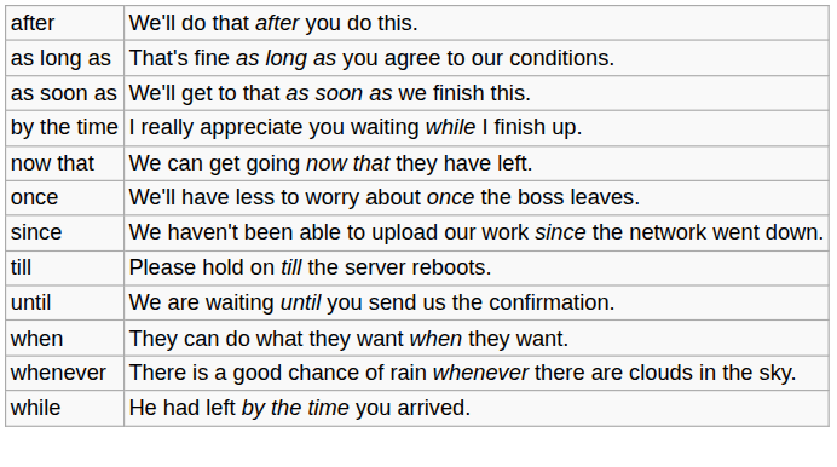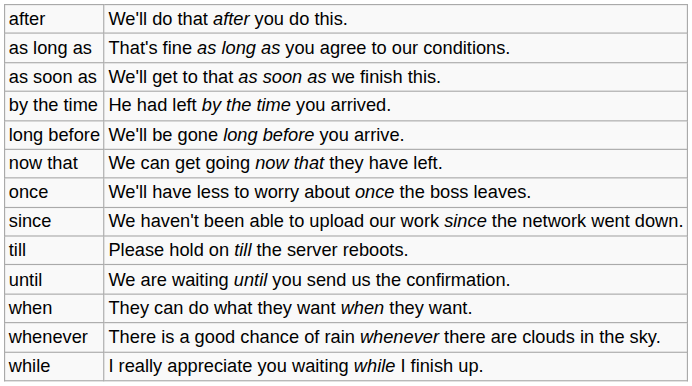 <table class="wikitable">
 <tr>
 <td>after</td>
 <td>We'll do that <em>after</em> you do this.</td>
 </tr>
 <tr>
 <td>as long as</td>
 <td>That's fine <em>as long as</em> you agree to our conditions.</td>
 </tr>
 <tr>
 <td>as soon as</td>
 <td>We'll get to that <em>as soon as</em> we finish this.</td>
 </tr>
 <tr>
 <td>by the time</td>
-<td>I really appreciate you waiting <em>while</em> I finish up.</td>
+<td>He had left <em>by the time</em> you arrived.</td>
+</tr>
+<tr>
+<td>long before</td>
+<td>We'll be gone <em>long before</em> you arrive.</td>
 </tr>
 <tr>
 <td>now that</td>
 <td>We can get going <em>now that</em> they have left.</td>
 </tr>
 <tr>
 <td>once</td>
 <td>We'll have less to worry about <em>once</em> the boss leaves.</td>
 </tr>
 <tr>
 <td>since</td>
 <td>We haven't been able to upload our work <em>since</em> the network went down.</td>
 </tr>
 <tr>
 <td>till</td>
 <td>Please hold on <em>till</em> the server reboots.</td>
 </tr>
 <tr>
 <td>until</td>
 <td>We are waiting <em>until</em> you send us the confirmation.</td>
 </tr>
 <tr>
 <td>when</td>
 <td>They can do what they want <em>when</em> they want.</td>
 </tr>
 <tr>
 <td>whenever</td>
 <td>There is a good chance of rain <em>whenever</em> there are clouds in the sky.</td>
 </tr>
 <tr>
 <td>while</td>
-<td>He had left <em>by the time</em> you arrived.</td>
+<td>I really appreciate you waiting <em>while</em> I finish up.</td>
 </tr>
 </table>
